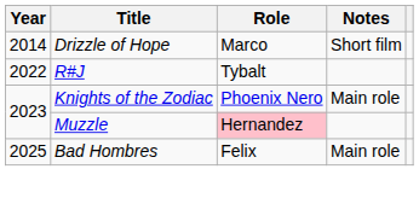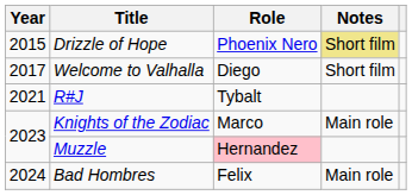 <table class="wikitable sortable">
 <tr>
 <th>Year</th>
 <th>Title</th>
 <th>Role</th>
 <th class="unsortable">Notes</th>
 <th class="unsortable"></th>
 </tr>
 <tr>
-<td>2014</td>
+<td>2015</td>
 <td><em>Drizzle of Hope</em></td>
-<td>Marco</td>
+<td><a href='#'>Phoenix Nero</a></td>
+<td style="background: khaki;">Short film</td>
+<td></td>
+</tr>
+<tr>
+<td>2017</td>
+<td><em>Welcome to Valhalla</em></td>
+<td>Diego</td>
 <td>Short film</td>
 <td></td>
 </tr>
 <tr>
-<td>2022</td>
+<td>2021</td>
 <td><em><a href='#'>R#J</a></em></td>
 <td>Tybalt</td>
 <td></td>
 <td></td>
 </tr>
 <tr>
 <td rowspan="2">2023</td>
 <td><em><a href='#'>Knights of the Zodiac</a></em></td>
-<td><a href='#'>Phoenix Nero</a></td>
+<td>Marco</td>
 <td>Main role</td>
 <td></td>
 </tr>
 <tr>
 <td><em><a href='#'>Muzzle</a></em></td>
 <td style="background: pink;">Hernandez</td>
 <td></td>
 <td></td>
 </tr>
 <tr>
-<td>2025</td>
+<td>2024</td>
 <td><em>Bad Hombres</em></td>
 <td>Felix</td>
 <td>Main role</td>
 <td></td>
 </tr>
 </table>
